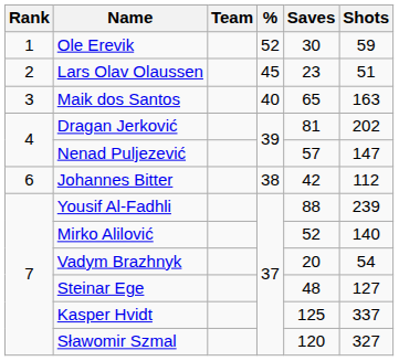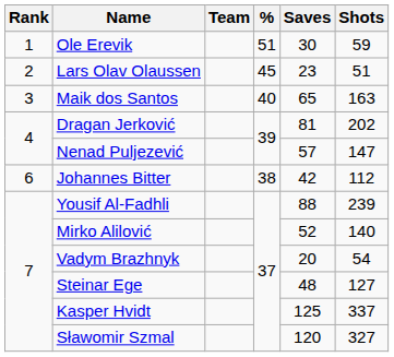 <table class="wikitable sortable" style="text-align: center; font-size:97%">
 <tr>
 <th>Rank</th>
 <th>Name</th>
 <th>Team</th>
 <th>%</th>
 <th>Saves</th>
 <th>Shots</th>
 </tr>
 <tr>
 <td>1</td>
 <td align=left><a href='#'>Ole Erevik</a></td>
 <td align=left></td>
-<td>52</td>
+<td>51</td>
 <td>30</td>
 <td>59</td>
 </tr>
 <tr>
 <td>2</td>
 <td align=left><a href='#'>Lars Olav Olaussen</a></td>
 <td align=left></td>
 <td>45</td>
 <td>23</td>
 <td>51</td>
 </tr>
 <tr>
 <td>3</td>
 <td align=left><a href='#'>Maik dos Santos</a></td>
 <td align=left></td>
 <td>40</td>
 <td>65</td>
 <td>163</td>
 </tr>
 <tr>
 <td rowspan=2>4</td>
 <td align=left><a href='#'>Dragan Jerković</a></td>
 <td align=left></td>
 <td rowspan=2>39</td>
 <td>81</td>
 <td>202</td>
 </tr>
 <tr>
 <td align=left><a href='#'>Nenad Puljezević</a></td>
 <td align=left></td>
 <td>57</td>
 <td>147</td>
 </tr>
 <tr>
 <td>6</td>
 <td align=left><a href='#'>Johannes Bitter</a></td>
 <td align=left></td>
 <td>38</td>
 <td>42</td>
 <td>112</td>
 </tr>
 <tr>
 <td rowspan=6>7</td>
 <td align=left><a href='#'>Yousif Al-Fadhli</a></td>
 <td align=left></td>
 <td rowspan=6>37</td>
 <td>88</td>
 <td>239</td>
 </tr>
 <tr>
 <td align=left><a href='#'>Mirko Alilović</a></td>
 <td align=left></td>
 <td>52</td>
 <td>140</td>
 </tr>
 <tr>
 <td align=left><a href='#'>Vadym Brazhnyk</a></td>
 <td align=left></td>
 <td>20</td>
 <td>54</td>
 </tr>
 <tr>
 <td align=left><a href='#'>Steinar Ege</a></td>
 <td align=left></td>
 <td>48</td>
 <td>127</td>
 </tr>
 <tr>
 <td align=left><a href='#'>Kasper Hvidt</a></td>
 <td align=left></td>
 <td>125</td>
 <td>337</td>
 </tr>
 <tr>
 <td align=left><a href='#'>Sławomir Szmal</a></td>
 <td align=left></td>
 <td>120</td>
 <td>327</td>
 </tr>
 </table>
